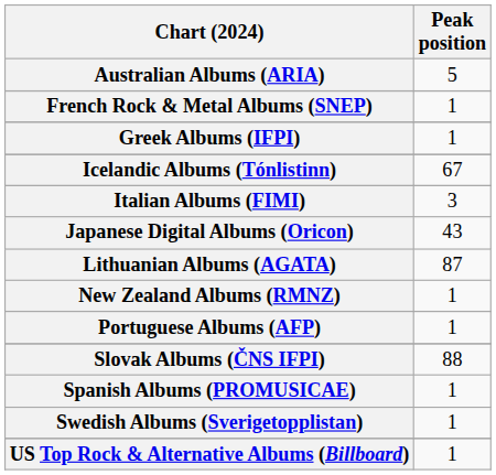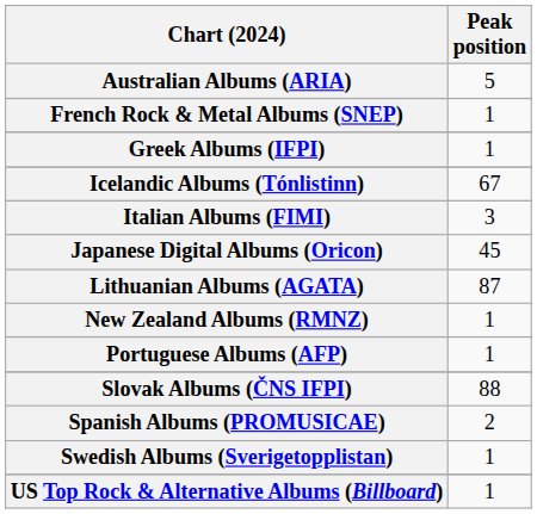 <table class="wikitable sortable plainrowheaders" style="text-align:center">
 <tr>
 <th scope="col">Chart (2024)</th>
 <th scope="col">Peak<br>position</th>
 </tr>
 <tr>
 <th scope="row">Australian Albums (<a href='#'>ARIA</a>)</th>
 <td>5</td>
 </tr>
 <tr>
 </tr>
 <tr>
 </tr>
 <tr>
 </tr>
 <tr>
 </tr>
 <tr>
 </tr>
 <tr>
 </tr>
 <tr>
 </tr>
 <tr>
 </tr>
 <tr>
 </tr>
 <tr>
 <th scope="row">French Rock & Metal Albums (<a href='#'>SNEP</a>)</th>
 <td>1</td>
 </tr>
 <tr>
 </tr>
 <tr>
 <th scope="row">Greek Albums (<a href='#'>IFPI</a>)</th>
 <td>1</td>
 </tr>
 <tr>
 </tr>
 <tr>
 <th scope="row">Icelandic Albums (<a href='#'>Tónlistinn</a>)</th>
 <td>67</td>
 </tr>
 <tr>
 </tr>
 <tr>
 <th scope="row">Italian Albums (<a href='#'>FIMI</a>)</th>
 <td>3</td>
 </tr>
 <tr>
 <th scope="row">Japanese Digital Albums (<a href='#'>Oricon</a>)</th>
-<td>43</td>
+<td>45</td>
 </tr>
 <tr>
 <th scope="row">Lithuanian Albums (<a href='#'>AGATA</a>)</th>
 <td>87</td>
 </tr>
 <tr>
 <th scope="row">New Zealand Albums (<a href='#'>RMNZ</a>)</th>
 <td>1</td>
 </tr>
 <tr>
 </tr>
 <tr>
 </tr>
 <tr>
 <th scope="row">Portuguese Albums (<a href='#'>AFP</a>)</th>
 <td>1</td>
 </tr>
 <tr>
 </tr>
 <tr>
 <th scope="row">Slovak Albums (<a href='#'>ČNS IFPI</a>)</th>
 <td>88</td>
 </tr>
 <tr>
 <th scope="row">Spanish Albums (<a href='#'>PROMUSICAE</a>)</th>
-<td>1</td>
+<td>2</td>
 </tr>
 <tr>
 <th scope="row">Swedish Albums (<a href='#'>Sverigetopplistan</a>)</th>
 <td>1</td>
 </tr>
 <tr>
 </tr>
 <tr>
 </tr>
 <tr>
 </tr>
 <tr>
 <th scope="row">US <a href='#'>Top Rock & Alternative Albums</a> (<em><a href='#'>Billboard</a></em>)</th>
 <td>1</td>
 </tr>
 </table>
